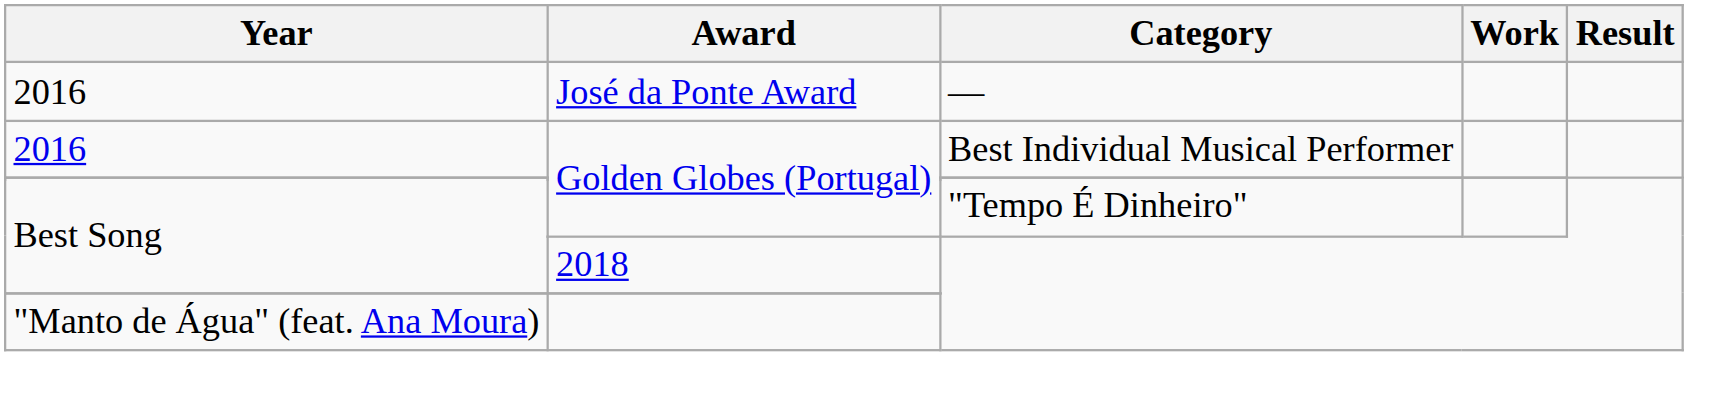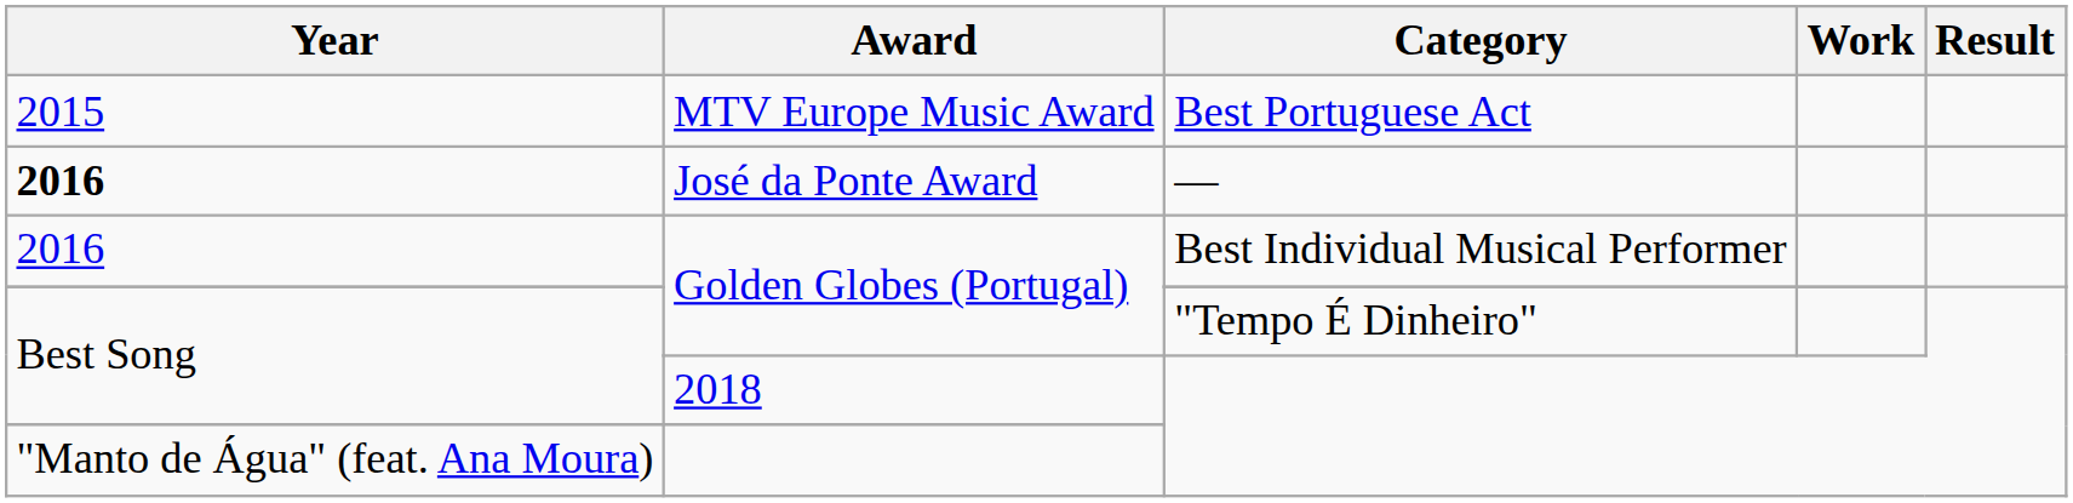 <table class="wikitable">
 <tr>
 <th>Year</th>
 <th>Award</th>
 <th>Category</th>
 <th>Work</th>
 <th>Result</th>
 </tr>
 <tr>
-<td>2016</td>
+<td><a href='#'>2015</a></td>
+<td><a href='#'>MTV Europe Music Award</a></td>
+<td><a href='#'>Best Portuguese Act</a></td>
+<td></td>
+<td></td>
+</tr>
+<tr>
+<td><strong>2016</strong></td>
 <td><a href='#'>José da Ponte Award</a></td>
 <td>—</td>
 <td></td>
 <td></td>
 </tr>
 <tr>
 <td rowspan="2"><a href='#'>2016</a></td>
 <td rowspan="4"><a href='#'>Golden Globes (Portugal)</a></td>
 <td>Best Individual Musical Performer</td>
 <td></td>
 <td></td>
 </tr>
 <tr>
 </tr>
 <tr>
 </tr>
 <tr>
 <td rowspan="3">Best Song</td>
 <td>"Tempo É Dinheiro"</td>
 <td></td>
 </tr>
 <tr>
 <td rowspan="2"><a href='#'>2018</a></td>
 </tr>
 <tr>
 </tr>
 <tr>
 </tr>
 <tr>
 <td>"Manto de Água" (feat. <a href='#'>Ana Moura</a>)</td>
 <td></td>
 </tr>
 </table>
